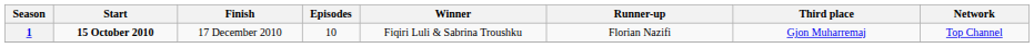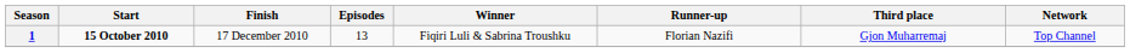 <table class="wikitable" style="text-align:center; width:100%; line-height:17px; font-size:85%;">
 <tr>
 <th scope="col" width=2%>Season</th>
 <th scope="col" width=8%>Start</th>
 <th scope="col" width=8%>Finish</th>
 <th scope="col" width=2%>Episodes</th>
 <th scope="col" width=12%>Winner</th>
 <th scope="col" width=12%>Runner-up</th>
 <th scope="col" width=12%>Third place</th>
 <th scope="col" width=7%>Network</th>
 </tr>
 <tr>
 <th><a href='#'>1</a></th>
 <td><strong>15 October 2010</strong></td>
 <td>17 December 2010</td>
-<td>10</td>
+<td>13</td>
 <td>Fiqiri Luli & Sabrina Troushku</td>
 <td>Florian Nazifi</td>
 <td><a href='#'>Gjon Muharremaj</a></td>
 <td><a href='#'>Top Channel</a></td>
 </tr>
 <tr>
 </tr>
 </table>
